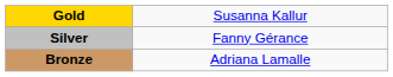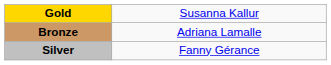 <table class="wikitable" style="text-align:center; " width="35%">
 <tr>
 <td bgcolor="gold"><strong>Gold</strong></td>
 <td><a href='#'>Susanna Kallur</a><br>  <small><em></em></small></td>
 </tr>
 <tr>
+<td bgcolor="CC9966"><strong>Bronze</strong></td>
+<td><a href='#'>Adriana Lamalle</a><br>  <small><em></em></small></td>
+</tr>
+<tr>
 <td bgcolor="silver"><strong>Silver</strong></td>
 <td><a href='#'>Fanny Gérance</a><br>  <small><em></em></small></td>
 </tr>
-<tr>
-<td bgcolor="CC9966"><strong>Bronze</strong></td>
-<td><a href='#'>Adriana Lamalle</a><br>  <small><em></em></small></td>
-</tr>
 </table>
